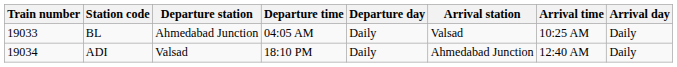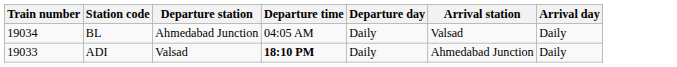 <table class="wikitable">
 <tr>
 <th>Train number</th>
 <th>Station code</th>
 <th>Departure station</th>
 <th>Departure time</th>
 <th>Departure day</th>
 <th>Arrival station</th>
-<th>Arrival time</th>
 <th>Arrival day</th>
 </tr>
 <tr>
-<td>19033</td>
+<td>19034</td>
 <td>BL</td>
 <td>Ahmedabad Junction</td>
 <td>04:05 AM</td>
 <td>Daily</td>
 <td>Valsad</td>
-<td>10:25 AM</td>
 <td>Daily</td>
 </tr>
 <tr>
-<td>19034</td>
+<td>19033</td>
 <td>ADI</td>
 <td>Valsad</td>
-<td>18:10 PM</td>
+<td><strong>18:10 PM</strong></td>
 <td>Daily</td>
 <td>Ahmedabad Junction</td>
-<td>12:40 AM</td>
 <td>Daily</td>
 </tr>
 </table>
